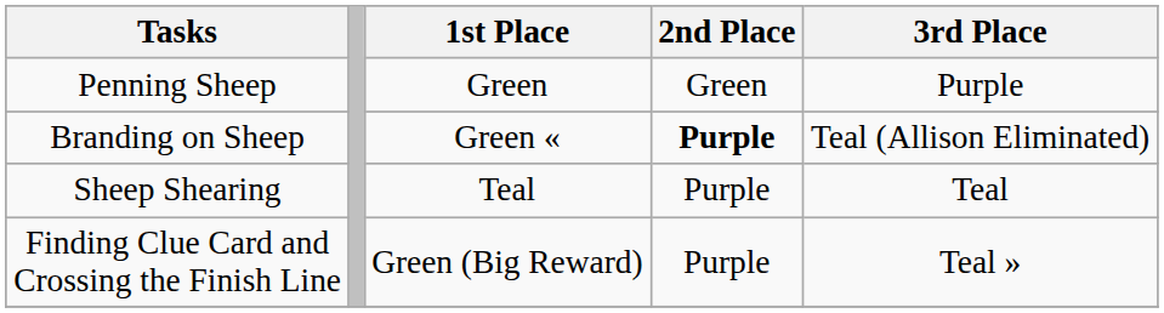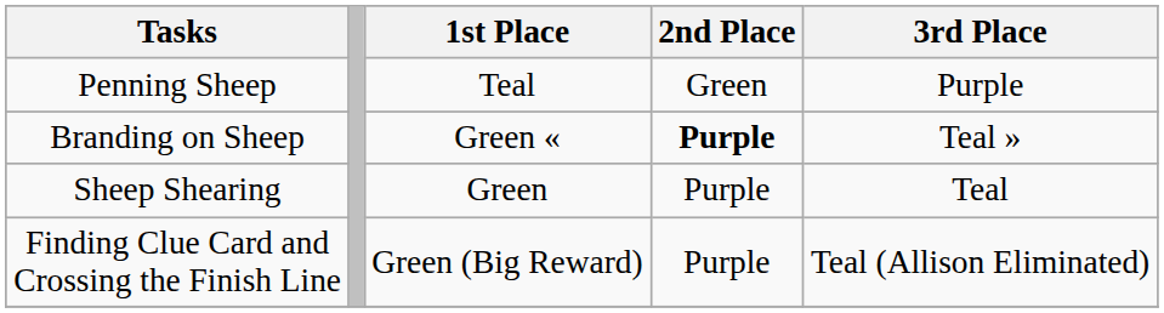 <table class="wikitable" align="center" style="text-align:center">
 <tr>
 <th>Tasks</th>
 <th style="background:#C0C0C0;" rowspan="5"></th>
 <th>1st Place</th>
 <th>2nd Place</th>
 <th>3rd Place</th>
 </tr>
 <tr>
 <td>Penning Sheep</td>
-<td><span>Green</span></td>
+<td><span>Teal</span></td>
 <td><span>Green</span></td>
 <td><span>Purple</span></td>
 </tr>
 <tr>
 <td>Branding on Sheep</td>
 <td><span>Green </span><span>«</span></td>
 <td><strong><span>Purple </span></strong></td>
-<td><span>Teal (Allison Eliminated)</span></td>
+<td><span>Teal </span><span>»</span></td>
 </tr>
 <tr>
 <td>Sheep Shearing</td>
-<td><span>Teal</span></td>
+<td><span>Green</span></td>
 <td><span>Purple</span></td>
 <td><span>Teal</span></td>
 </tr>
 <tr>
 <td>Finding Clue Card and<br> Crossing the Finish Line</td>
 <td><span>Green (Big Reward)</span></td>
 <td><span>Purple</span></td>
-<td><span>Teal </span><span>»</span></td>
+<td><span>Teal (Allison Eliminated)</span></td>
 </tr>
 <tr>
 </tr>
 </table>
